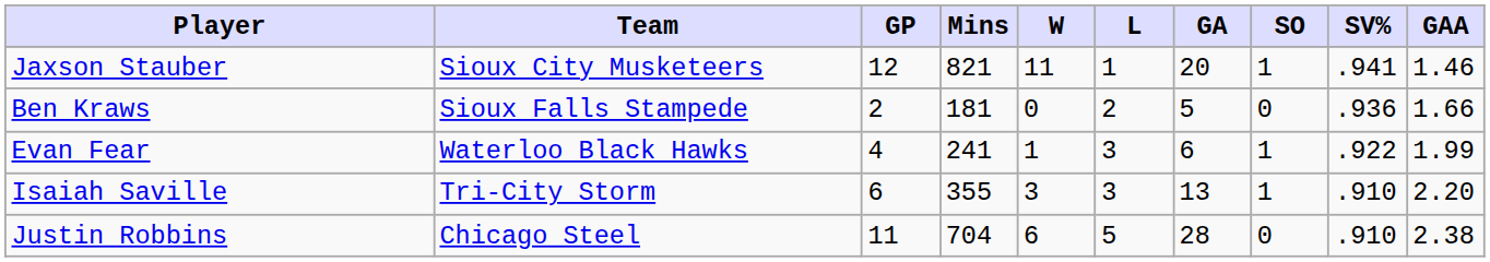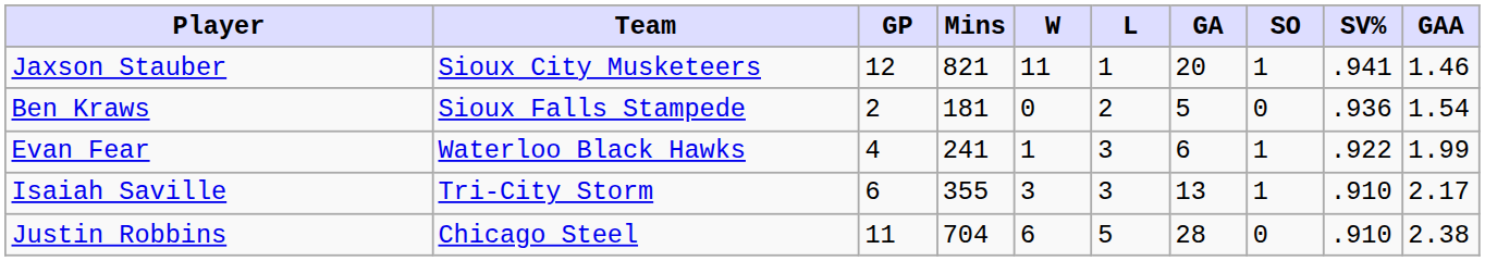 <table class="wikitable">
 <tr>
 <th style="background:#ddf; width:27.5%;">Player</th>
 <th style="background:#ddf; width:27.5%;">Team</th>
 <th style="background:#ddf; width:5%;">GP</th>
 <th style="background:#ddf; width:5%;">Mins</th>
 <th style="background:#ddf; width:5%;">W</th>
 <th style="background:#ddf; width:5%;">L</th>
 <th style="background:#ddf; width:5%;">GA</th>
 <th style="background:#ddf; width:5%;">SO</th>
 <th style="background:#ddf; width:5%;">SV%</th>
 <th style="background:#ddf; width:5%;">GAA</th>
 </tr>
 <tr>
 <td><a href='#'>Jaxson Stauber</a></td>
 <td><a href='#'>Sioux City Musketeers</a></td>
 <td>12</td>
 <td>821</td>
 <td>11</td>
 <td>1</td>
 <td>20</td>
 <td>1</td>
 <td>.941</td>
 <td>1.46</td>
 </tr>
 <tr>
 <td><a href='#'>Ben Kraws</a></td>
 <td><a href='#'>Sioux Falls Stampede</a></td>
 <td>2</td>
 <td>181</td>
 <td>0</td>
 <td>2</td>
 <td>5</td>
 <td>0</td>
 <td>.936</td>
-<td>1.66</td>
+<td>1.54</td>
 </tr>
 <tr>
 <td><a href='#'>Evan Fear</a></td>
 <td><a href='#'>Waterloo Black Hawks</a></td>
 <td>4</td>
 <td>241</td>
 <td>1</td>
 <td>3</td>
 <td>6</td>
 <td>1</td>
 <td>.922</td>
 <td>1.99</td>
 </tr>
 <tr>
 <td><a href='#'>Isaiah Saville</a></td>
 <td><a href='#'>Tri-City Storm</a></td>
 <td>6</td>
 <td>355</td>
 <td>3</td>
 <td>3</td>
 <td>13</td>
 <td>1</td>
 <td>.910</td>
-<td>2.20</td>
+<td>2.17</td>
 </tr>
 <tr>
 <td><a href='#'>Justin Robbins</a></td>
 <td><a href='#'>Chicago Steel</a></td>
 <td>11</td>
 <td>704</td>
 <td>6</td>
 <td>5</td>
 <td>28</td>
 <td>0</td>
 <td>.910</td>
 <td>2.38</td>
 </tr>
 </table>
